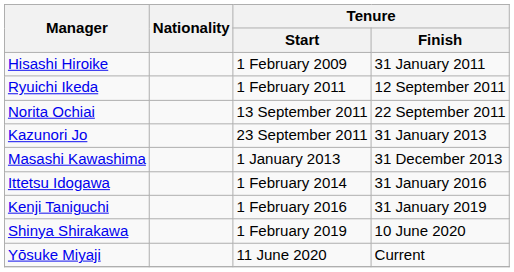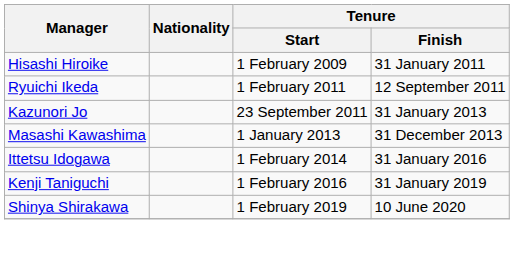 <table class="wikitable">
 <tr>
 <th rowspan="2">Manager</th>
 <th rowspan="2">Nationality</th>
 <th colspan="2">Tenure </th>
 </tr>
 <tr>
 <th>Start</th>
 <th>Finish </th>
 </tr>
 <tr>
 <td><a href='#'>Hisashi Hiroike</a></td>
 <td></td>
 <td>1 February 2009</td>
 <td>31 January 2011<br></td>
 </tr>
 <tr>
 <td><a href='#'>Ryuichi Ikeda</a></td>
 <td></td>
 <td>1 February 2011</td>
 <td>12 September 2011<br></td>
-</tr>
-<tr>
-<td><a href='#'>Norita Ochiai</a></td>
-<td></td>
-<td>13 September 2011</td>
-<td>22 September 2011<br></td>
 </tr>
 <tr>
 <td><a href='#'>Kazunori Jo</a></td>
 <td></td>
 <td>23 September 2011</td>
 <td>31 January 2013<br></td>
 </tr>
 <tr>
 <td><a href='#'>Masashi Kawashima</a></td>
 <td></td>
 <td>1 January 2013</td>
 <td>31 December 2013<br></td>
 </tr>
 <tr>
 <td><a href='#'>Ittetsu Idogawa</a></td>
 <td></td>
 <td>1 February 2014</td>
 <td>31 January 2016<br></td>
 </tr>
 <tr>
 <td><a href='#'>Kenji Taniguchi</a></td>
 <td></td>
 <td>1 February 2016</td>
 <td>31 January 2019<br></td>
 </tr>
 <tr>
 <td><a href='#'>Shinya Shirakawa</a></td>
 <td></td>
 <td>1 February 2019</td>
 <td>10 June 2020<br></td>
 </tr>
 <tr>
-<td><a href='#'>Yōsuke Miyaji</a></td>
-<td></td>
-<td>11 June 2020</td>
-<td>Current<br></td>
-</tr>
-<tr>
 </tr>
 </table>
